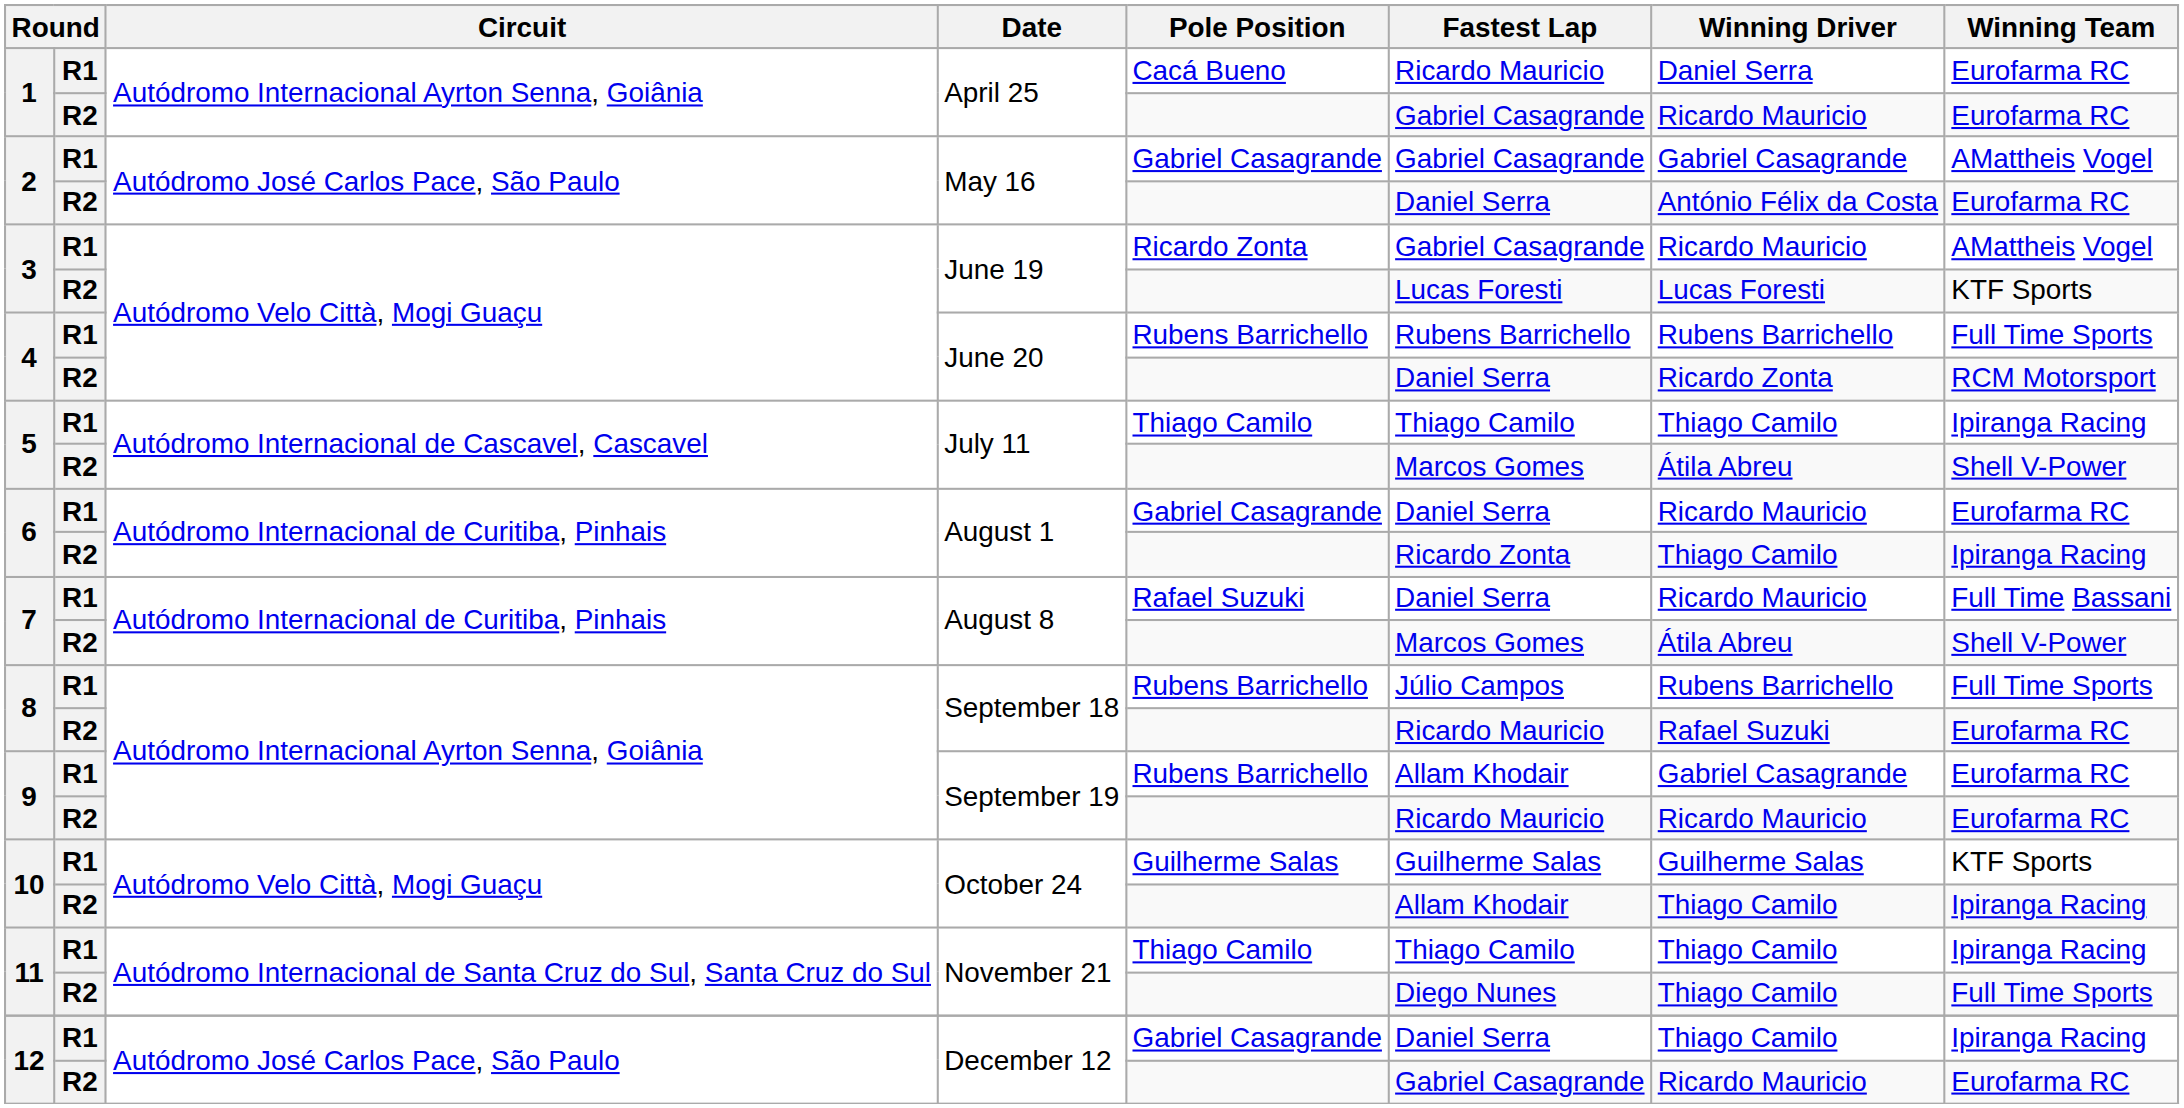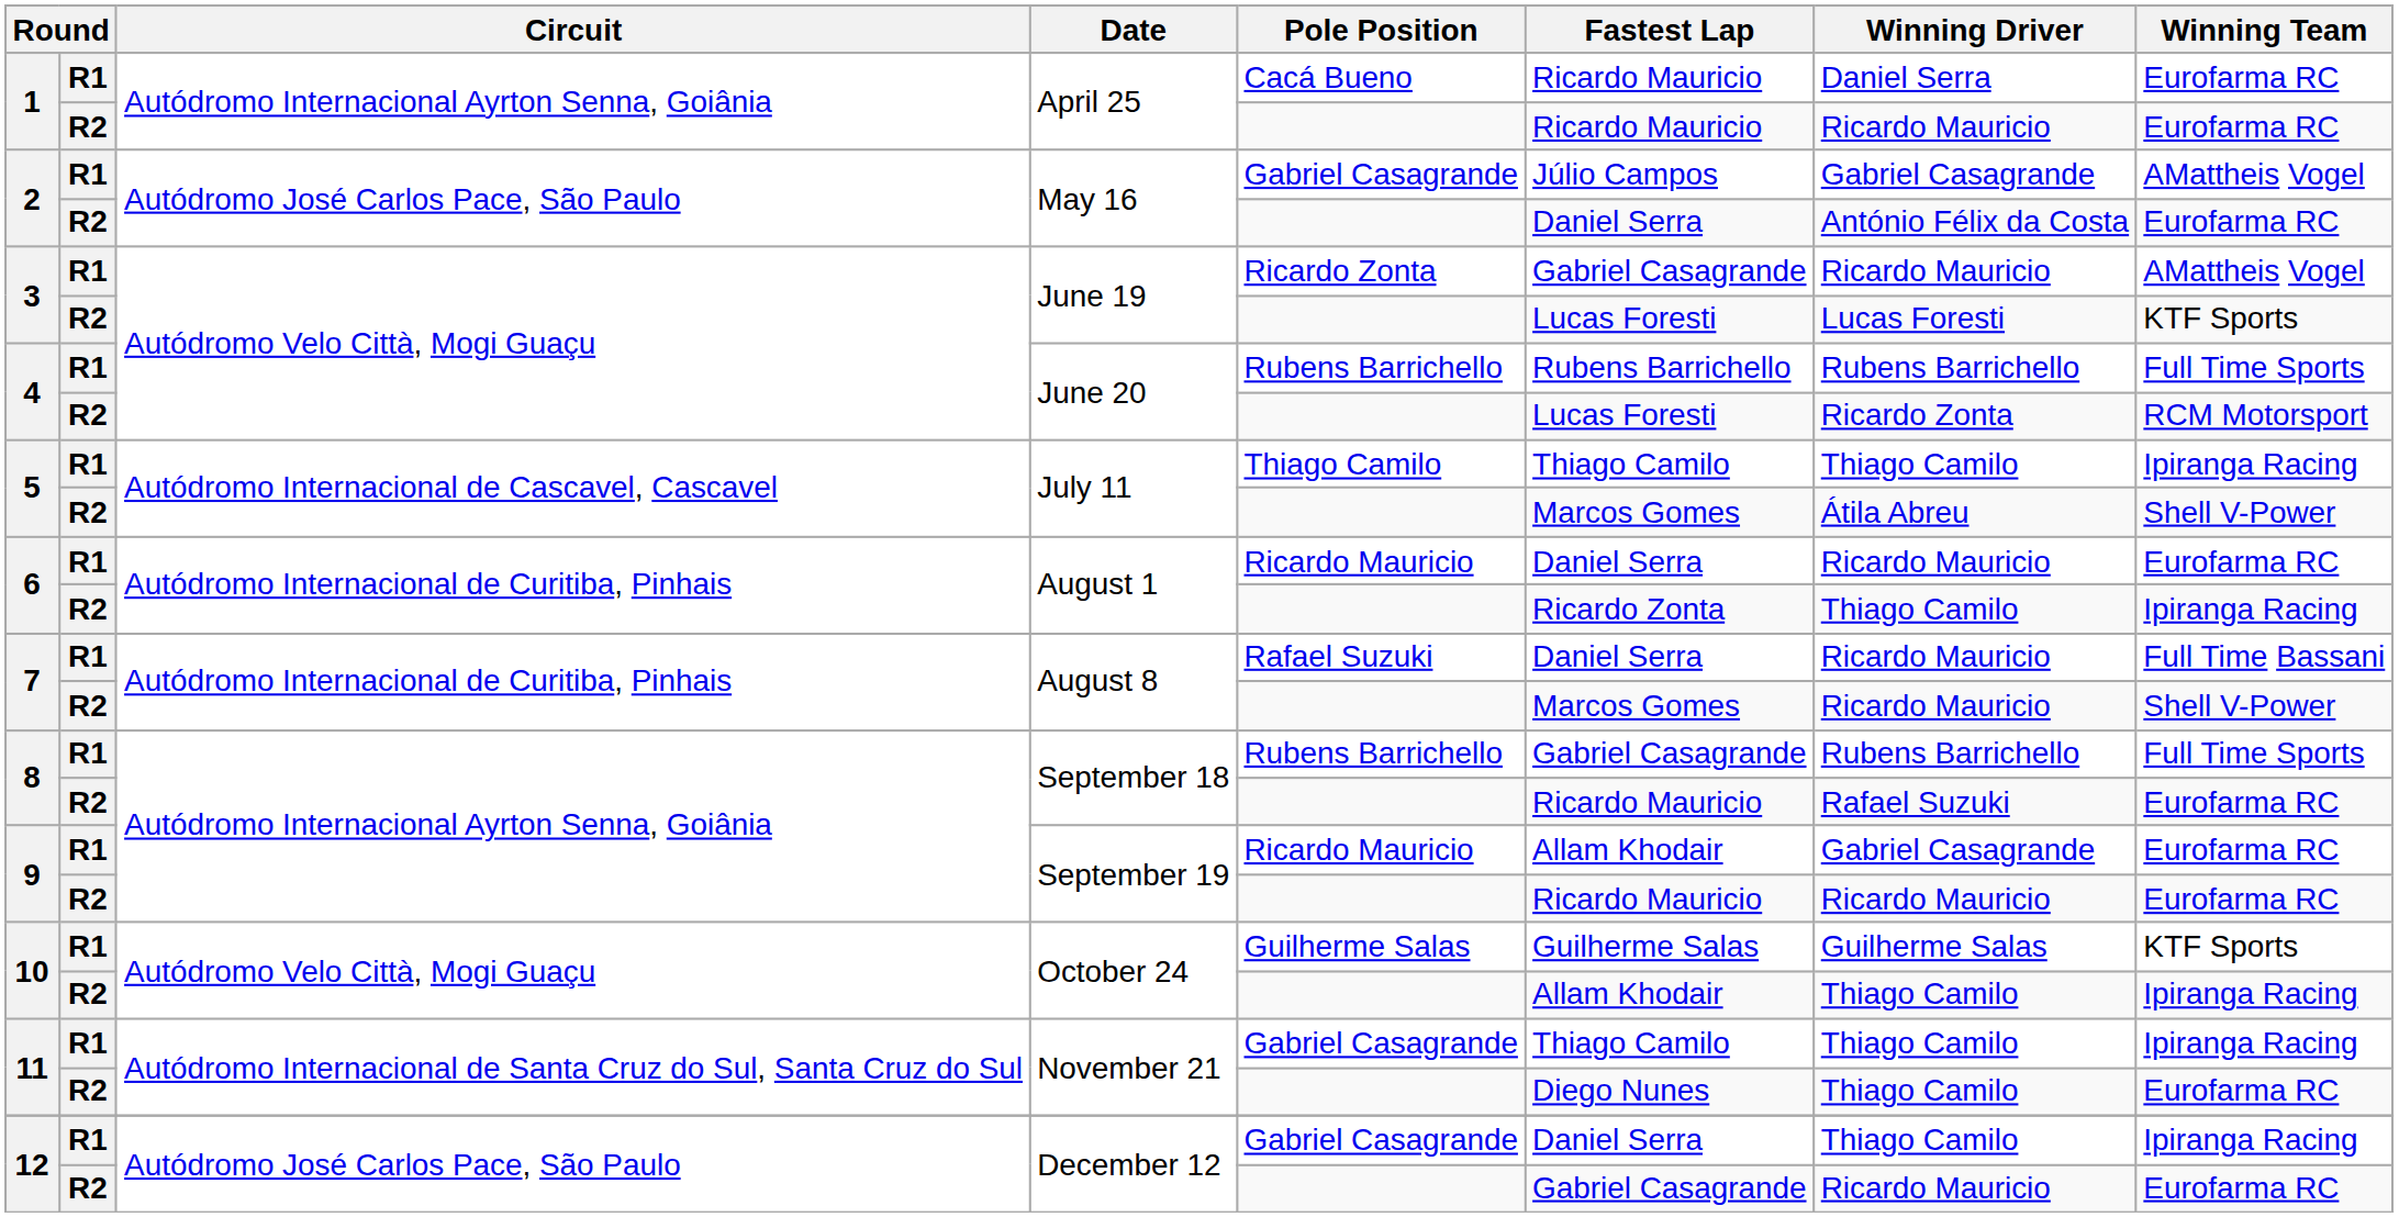 <table class="wikitable" style="font-size: 85%;">
 <tr>
 <th colspan=2>Round</th>
 <th>Circuit</th>
 <th>Date</th>
 <th>Pole Position</th>
 <th>Fastest Lap</th>
 <th>Winning Driver</th>
 <th>Winning Team</th>
 </tr>
 <tr id="46" style="background:#FFFFFF;">
 <th rowspan=2>1</th>
 <th>R1</th>
 <td rowspan=2><a href='#'>Autódromo Internacional Ayrton Senna</a>, <a href='#'>Goiânia</a></td>
 <td rowspan=2>April 25</td>
 <td> <a href='#'>Cacá Bueno</a></td>
 <td> <a href='#'>Ricardo Mauricio</a></td>
 <td> <a href='#'>Daniel Serra</a></td>
 <td><a href='#'>Eurofarma RC</a></td>
 </tr>
 <tr>
 <th>R2</th>
 <td></td>
-<td> <a href='#'>Gabriel Casagrande</a></td>
+<td> <a href='#'>Ricardo Mauricio</a></td>
 <td> <a href='#'>Ricardo Mauricio</a></td>
 <td><a href='#'>Eurofarma RC</a></td>
 </tr>
 <tr id="46" style="background:#FFFFFF;">
 <th rowspan=2>2</th>
 <th>R1</th>
 <td rowspan=2><a href='#'>Autódromo José Carlos Pace</a>, <a href='#'>São Paulo</a></td>
 <td rowspan=2>May 16</td>
 <td> <a href='#'>Gabriel Casagrande</a></td>
-<td> <a href='#'>Gabriel Casagrande</a></td>
+<td> <a href='#'>Júlio Campos</a></td>
 <td> <a href='#'>Gabriel Casagrande</a></td>
 <td><a href='#'>AMattheis</a> <a href='#'>Vogel</a></td>
 </tr>
 <tr>
 <th>R2</th>
 <td></td>
 <td> <a href='#'>Daniel Serra</a></td>
 <td> <a href='#'>António Félix da Costa</a></td>
 <td><a href='#'>Eurofarma RC</a></td>
 </tr>
 <tr id="46" style="background:#FFFFFF;">
 <th rowspan=2>3</th>
 <th>R1</th>
 <td rowspan=4><a href='#'>Autódromo Velo Città</a>, <a href='#'>Mogi Guaçu</a></td>
 <td rowspan=2>June 19</td>
 <td> <a href='#'>Ricardo Zonta</a></td>
 <td> <a href='#'>Gabriel Casagrande</a></td>
 <td> <a href='#'>Ricardo Mauricio</a></td>
 <td><a href='#'>AMattheis</a> <a href='#'>Vogel</a></td>
 </tr>
 <tr>
 <th>R2</th>
 <td></td>
 <td> <a href='#'>Lucas Foresti</a></td>
 <td> <a href='#'>Lucas Foresti</a></td>
 <td>KTF Sports</td>
 </tr>
 <tr id="46" style="background:#FFFFFF;">
 <th rowspan=2>4</th>
 <th>R1</th>
 <td rowspan=2>June 20</td>
 <td> <a href='#'>Rubens Barrichello</a></td>
 <td> <a href='#'>Rubens Barrichello</a></td>
 <td> <a href='#'>Rubens Barrichello</a></td>
 <td><a href='#'>Full Time Sports</a></td>
 </tr>
 <tr>
 <th>R2</th>
 <td></td>
-<td> <a href='#'>Daniel Serra</a></td>
+<td> <a href='#'>Lucas Foresti</a></td>
 <td> <a href='#'>Ricardo Zonta</a></td>
 <td><a href='#'>RCM Motorsport</a></td>
 </tr>
 <tr id="46" style="background:#FFFFFF;">
 <th rowspan=2>5</th>
 <th>R1</th>
 <td rowspan=2><a href='#'>Autódromo Internacional de Cascavel</a>, <a href='#'>Cascavel</a></td>
 <td rowspan=2>July 11</td>
 <td> <a href='#'>Thiago Camilo</a></td>
 <td> <a href='#'>Thiago Camilo</a></td>
 <td> <a href='#'>Thiago Camilo</a></td>
 <td><a href='#'>Ipiranga Racing</a></td>
 </tr>
 <tr>
 <th>R2</th>
 <td></td>
 <td> <a href='#'>Marcos Gomes</a></td>
 <td> <a href='#'>Átila Abreu</a></td>
 <td><a href='#'>Shell V-Power</a></td>
 </tr>
 <tr id="46" style="background:#FFFFFF;">
 <th rowspan=2>6</th>
 <th>R1</th>
 <td rowspan=2><a href='#'>Autódromo Internacional de Curitiba</a>, <a href='#'>Pinhais</a></td>
 <td rowspan=2>August 1</td>
-<td> <a href='#'>Gabriel Casagrande</a></td>
+<td> <a href='#'>Ricardo Mauricio</a></td>
 <td> <a href='#'>Daniel Serra</a></td>
 <td> <a href='#'>Ricardo Mauricio</a></td>
 <td><a href='#'>Eurofarma RC</a></td>
 </tr>
 <tr>
 <th>R2</th>
 <td></td>
 <td> <a href='#'>Ricardo Zonta</a></td>
 <td> <a href='#'>Thiago Camilo</a></td>
 <td><a href='#'>Ipiranga Racing</a></td>
 </tr>
 <tr id="46" style="background:#FFFFFF;">
 <th rowspan=2>7</th>
 <th>R1</th>
 <td rowspan=2><a href='#'>Autódromo Internacional de Curitiba</a>, <a href='#'>Pinhais</a></td>
 <td rowspan=2>August 8</td>
 <td> <a href='#'>Rafael Suzuki</a></td>
 <td> <a href='#'>Daniel Serra</a></td>
 <td> <a href='#'>Ricardo Mauricio</a></td>
 <td><a href='#'>Full Time</a> <a href='#'>Bassani</a></td>
 </tr>
 <tr>
 <th>R2</th>
 <td></td>
 <td> <a href='#'>Marcos Gomes</a></td>
-<td> <a href='#'>Átila Abreu</a></td>
+<td> <a href='#'>Ricardo Mauricio</a></td>
 <td><a href='#'>Shell V-Power</a></td>
 </tr>
 <tr id="46" style="background:#FFFFFF;">
 <th rowspan=2>8</th>
 <th>R1</th>
 <td rowspan=4><a href='#'>Autódromo Internacional Ayrton Senna</a>, <a href='#'>Goiânia</a></td>
 <td rowspan=2>September 18</td>
 <td> <a href='#'>Rubens Barrichello</a></td>
-<td> <a href='#'>Júlio Campos</a></td>
+<td> <a href='#'>Gabriel Casagrande</a></td>
 <td> <a href='#'>Rubens Barrichello</a></td>
 <td><a href='#'>Full Time Sports</a></td>
 </tr>
 <tr>
 <th>R2</th>
 <td></td>
 <td> <a href='#'>Ricardo Mauricio</a></td>
 <td> <a href='#'>Rafael Suzuki</a></td>
 <td><a href='#'>Eurofarma RC</a></td>
 </tr>
 <tr id="46" style="background:#FFFFFF;">
 <th rowspan=2>9</th>
 <th>R1</th>
 <td rowspan=2>September 19</td>
-<td> <a href='#'>Rubens Barrichello</a></td>
+<td> <a href='#'>Ricardo Mauricio</a></td>
 <td> <a href='#'>Allam Khodair</a></td>
 <td> <a href='#'>Gabriel Casagrande</a></td>
 <td><a href='#'>Eurofarma RC</a></td>
 </tr>
 <tr>
 <th>R2</th>
 <td></td>
 <td> <a href='#'>Ricardo Mauricio</a></td>
 <td> <a href='#'>Ricardo Mauricio</a></td>
 <td><a href='#'>Eurofarma RC</a></td>
 </tr>
 <tr id="46" style="background:#FFFFFF;">
 <th rowspan=2>10</th>
 <th>R1</th>
 <td rowspan=2><a href='#'>Autódromo Velo Città</a>, <a href='#'>Mogi Guaçu</a></td>
 <td rowspan=2>October 24</td>
 <td> <a href='#'>Guilherme Salas</a></td>
 <td> <a href='#'>Guilherme Salas</a></td>
 <td> <a href='#'>Guilherme Salas</a></td>
 <td>KTF Sports</td>
 </tr>
 <tr>
 <th>R2</th>
 <td></td>
 <td> <a href='#'>Allam Khodair</a></td>
 <td> <a href='#'>Thiago Camilo</a></td>
 <td><a href='#'>Ipiranga Racing</a></td>
 </tr>
 <tr id="46" style="background:#FFFFFF;">
 <th rowspan=2>11</th>
 <th>R1</th>
 <td rowspan=2><a href='#'>Autódromo Internacional de Santa Cruz do Sul</a>, <a href='#'>Santa Cruz do Sul</a></td>
 <td rowspan=2>November 21</td>
-<td> <a href='#'>Thiago Camilo</a></td>
+<td> <a href='#'>Gabriel Casagrande</a></td>
 <td> <a href='#'>Thiago Camilo</a></td>
 <td> <a href='#'>Thiago Camilo</a></td>
 <td><a href='#'>Ipiranga Racing</a></td>
 </tr>
 <tr>
 <th>R2</th>
 <td></td>
 <td> <a href='#'>Diego Nunes</a></td>
 <td> <a href='#'>Thiago Camilo</a></td>
-<td><a href='#'>Full Time Sports</a></td>
+<td><a href='#'>Eurofarma RC</a></td>
 </tr>
 <tr>
 </tr>
 <tr id="46" style="background:#FFFFFF;">
 <th rowspan=2>12</th>
 <th>R1</th>
 <td rowspan=2><a href='#'>Autódromo José Carlos Pace</a>, <a href='#'>São Paulo</a></td>
 <td rowspan=2>December 12</td>
 <td> <a href='#'>Gabriel Casagrande</a></td>
 <td> <a href='#'>Daniel Serra</a></td>
 <td> <a href='#'>Thiago Camilo</a></td>
 <td><a href='#'>Ipiranga Racing</a></td>
 </tr>
 <tr>
 <th>R2</th>
 <td></td>
 <td> <a href='#'>Gabriel Casagrande</a></td>
 <td> <a href='#'>Ricardo Mauricio</a></td>
 <td><a href='#'>Eurofarma RC</a></td>
 </tr>
 <tr>
 </tr>
 </table>
